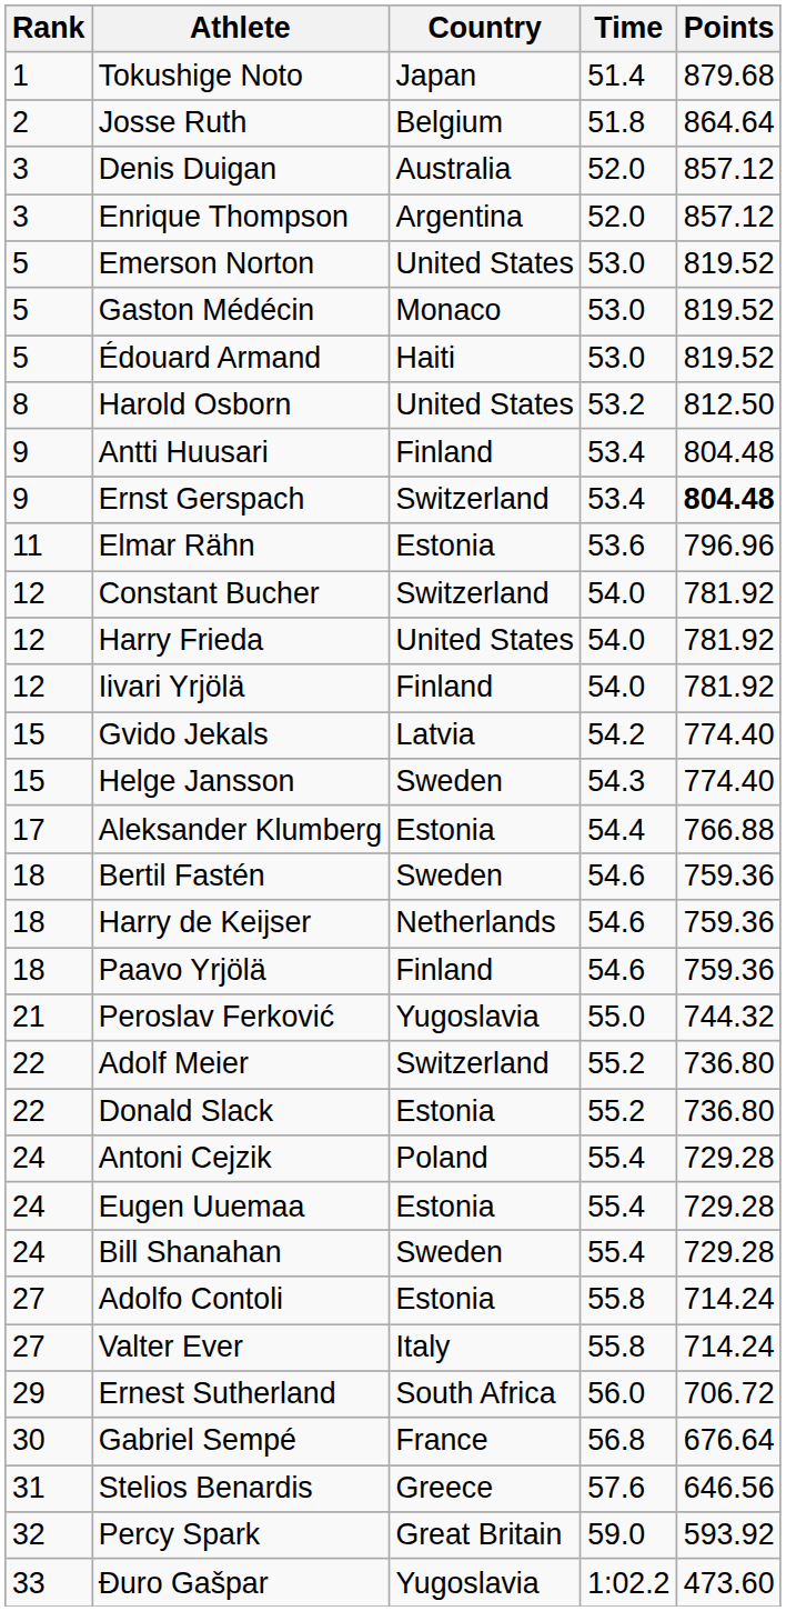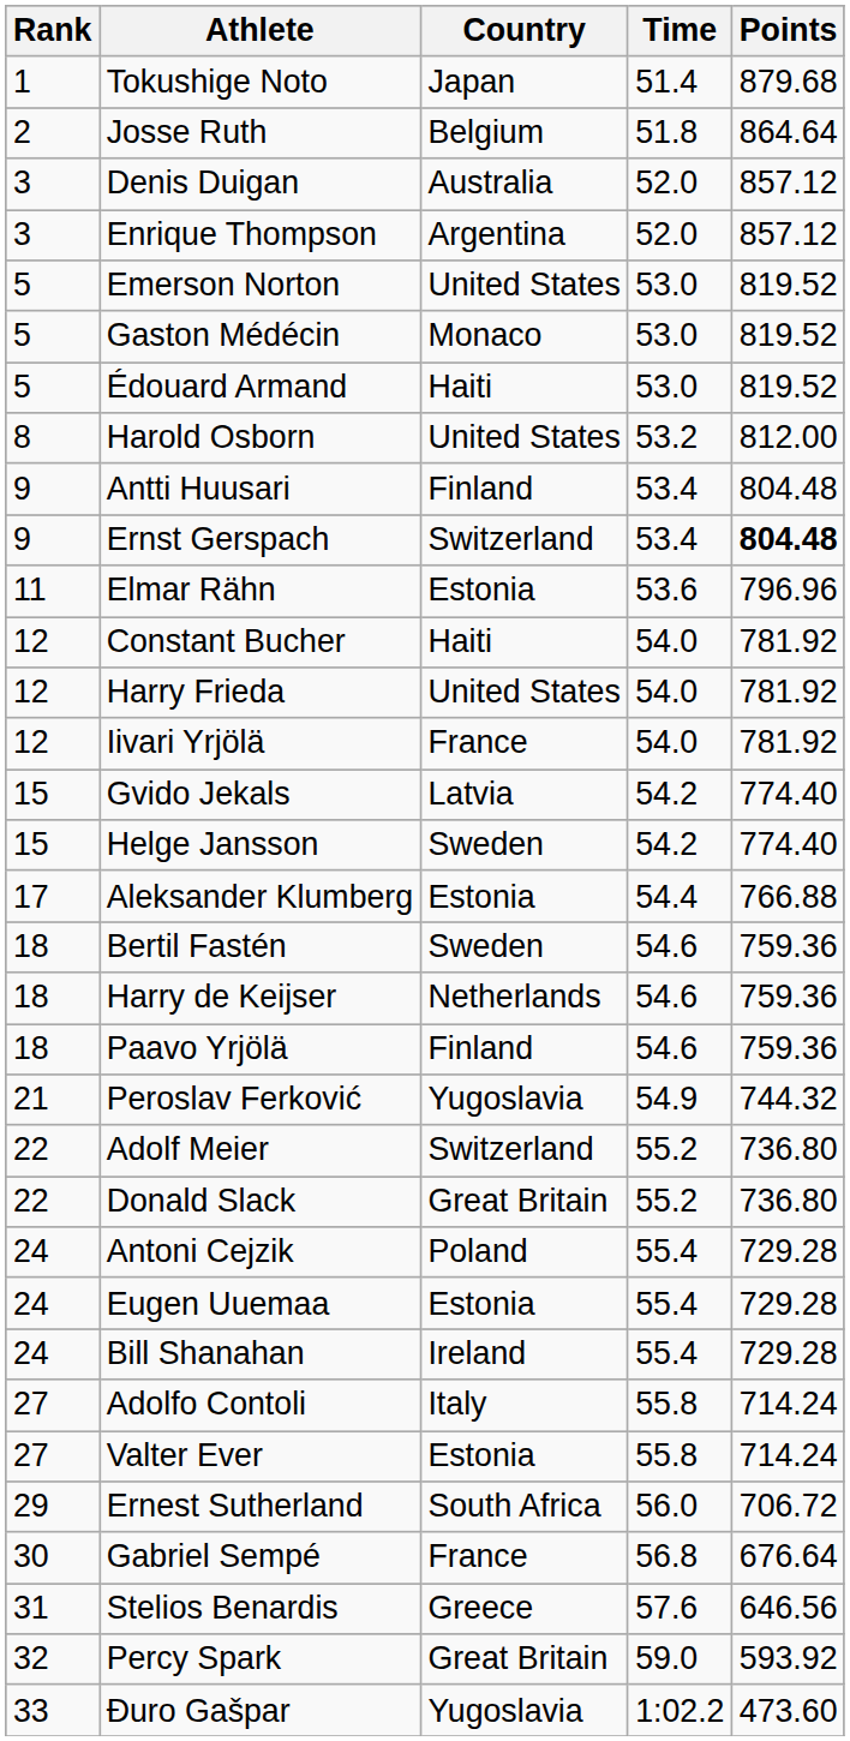 <table class="wikitable">
 <tr>
 <th>Rank</th>
 <th>Athlete</th>
 <th>Country</th>
 <th>Time</th>
 <th>Points</th>
 </tr>
 <tr>
 <td>1</td>
 <td>Tokushige Noto</td>
 <td>Japan</td>
 <td>51.4</td>
 <td>879.68</td>
 </tr>
 <tr>
 <td>2</td>
 <td>Josse Ruth</td>
 <td>Belgium</td>
 <td>51.8</td>
 <td>864.64</td>
 </tr>
 <tr>
 <td>3</td>
 <td>Denis Duigan</td>
 <td>Australia</td>
 <td>52.0</td>
 <td>857.12</td>
 </tr>
 <tr>
 <td>3</td>
 <td>Enrique Thompson</td>
 <td>Argentina</td>
 <td>52.0</td>
 <td>857.12</td>
 </tr>
 <tr>
 <td>5</td>
 <td>Emerson Norton</td>
 <td>United States</td>
 <td>53.0</td>
 <td>819.52</td>
 </tr>
 <tr>
 <td>5</td>
 <td>Gaston Médécin</td>
 <td>Monaco</td>
 <td>53.0</td>
 <td>819.52</td>
 </tr>
 <tr>
 <td>5</td>
 <td>Édouard Armand</td>
 <td>Haiti</td>
 <td>53.0</td>
 <td>819.52</td>
 </tr>
 <tr>
 <td>8</td>
 <td>Harold Osborn</td>
 <td>United States</td>
 <td>53.2</td>
-<td>812.50</td>
+<td>812.00</td>
 </tr>
 <tr>
 <td>9</td>
 <td>Antti Huusari</td>
 <td>Finland</td>
 <td>53.4</td>
 <td>804.48</td>
 </tr>
 <tr>
 <td>9</td>
 <td>Ernst Gerspach</td>
 <td>Switzerland</td>
 <td>53.4</td>
 <td><strong>804.48</strong></td>
 </tr>
 <tr>
 <td>11</td>
 <td>Elmar Rähn</td>
 <td>Estonia</td>
 <td>53.6</td>
 <td>796.96</td>
 </tr>
 <tr>
 <td>12</td>
 <td>Constant Bucher</td>
-<td>Switzerland</td>
+<td>Haiti</td>
 <td>54.0</td>
 <td>781.92</td>
 </tr>
 <tr>
 <td>12</td>
 <td>Harry Frieda</td>
 <td>United States</td>
 <td>54.0</td>
 <td>781.92</td>
 </tr>
 <tr>
 <td>12</td>
 <td>Iivari Yrjölä</td>
-<td>Finland</td>
+<td>France</td>
 <td>54.0</td>
 <td>781.92</td>
 </tr>
 <tr>
 <td>15</td>
 <td>Gvido Jekals</td>
 <td>Latvia</td>
 <td>54.2</td>
 <td>774.40</td>
 </tr>
 <tr>
 <td>15</td>
 <td>Helge Jansson</td>
 <td>Sweden</td>
-<td>54.3</td>
+<td>54.2</td>
 <td>774.40</td>
 </tr>
 <tr>
 <td>17</td>
 <td>Aleksander Klumberg</td>
 <td>Estonia</td>
 <td>54.4</td>
 <td>766.88</td>
 </tr>
 <tr>
 <td>18</td>
 <td>Bertil Fastén</td>
 <td>Sweden</td>
 <td>54.6</td>
 <td>759.36</td>
 </tr>
 <tr>
 <td>18</td>
 <td>Harry de Keijser</td>
 <td>Netherlands</td>
 <td>54.6</td>
 <td>759.36</td>
 </tr>
 <tr>
 <td>18</td>
 <td>Paavo Yrjölä</td>
 <td>Finland</td>
 <td>54.6</td>
 <td>759.36</td>
 </tr>
 <tr>
 <td>21</td>
 <td>Peroslav Ferković</td>
 <td>Yugoslavia</td>
-<td>55.0</td>
+<td>54.9</td>
 <td>744.32</td>
 </tr>
 <tr>
 <td>22</td>
 <td>Adolf Meier</td>
 <td>Switzerland</td>
 <td>55.2</td>
 <td>736.80</td>
 </tr>
 <tr>
 <td>22</td>
 <td>Donald Slack</td>
-<td>Estonia</td>
+<td>Great Britain</td>
 <td>55.2</td>
 <td>736.80</td>
 </tr>
 <tr>
 <td>24</td>
 <td>Antoni Cejzik</td>
 <td>Poland</td>
 <td>55.4</td>
 <td>729.28</td>
 </tr>
 <tr>
 <td>24</td>
 <td>Eugen Uuemaa</td>
 <td>Estonia</td>
 <td>55.4</td>
 <td>729.28</td>
 </tr>
 <tr>
 <td>24</td>
 <td>Bill Shanahan</td>
-<td>Sweden</td>
+<td>Ireland</td>
 <td>55.4</td>
 <td>729.28</td>
 </tr>
 <tr>
 <td>27</td>
 <td>Adolfo Contoli</td>
-<td>Estonia</td>
+<td>Italy</td>
 <td>55.8</td>
 <td>714.24</td>
 </tr>
 <tr>
 <td>27</td>
 <td>Valter Ever</td>
-<td>Italy</td>
+<td>Estonia</td>
 <td>55.8</td>
 <td>714.24</td>
 </tr>
 <tr>
 <td>29</td>
 <td>Ernest Sutherland</td>
 <td>South Africa</td>
 <td>56.0</td>
 <td>706.72</td>
 </tr>
 <tr>
 <td>30</td>
 <td>Gabriel Sempé</td>
 <td>France</td>
 <td>56.8</td>
 <td>676.64</td>
 </tr>
 <tr>
 <td>31</td>
 <td>Stelios Benardis</td>
 <td>Greece</td>
 <td>57.6</td>
 <td>646.56</td>
 </tr>
 <tr>
 <td>32</td>
 <td>Percy Spark</td>
 <td>Great Britain</td>
 <td>59.0</td>
 <td>593.92</td>
 </tr>
 <tr>
 <td>33</td>
 <td>Ðuro Gašpar</td>
 <td>Yugoslavia</td>
 <td>1:02.2</td>
 <td>473.60</td>
 </tr>
 </table>
